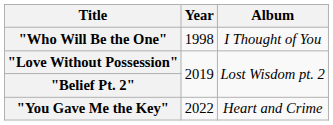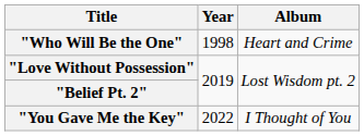 <table class="wikitable plainrowheaders" style="text-align:center;">
 <tr>
 <th scope="col">Title</th>
 <th scope="col">Year</th>
 <th scope="col">Album</th>
 </tr>
 <tr>
 <th scope="row">"Who Will Be the One"</th>
 <td>1998</td>
-<td><em>I Thought of You</em></td>
+<td><em>Heart and Crime</em></td>
 </tr>
 <tr>
 <th scope="row">"Love Without Possession"</th>
 <td rowspan="2">2019</td>
 <td rowspan="2"><em>Lost Wisdom pt. 2</em></td>
 </tr>
 <tr>
 <th scope="row">"Belief Pt. 2"</th>
 </tr>
 <tr>
 <th scope="row">"You Gave Me the Key"</th>
 <td>2022</td>
-<td><em>Heart and Crime</em></td>
+<td><em>I Thought of You</em></td>
 </tr>
 </table>
